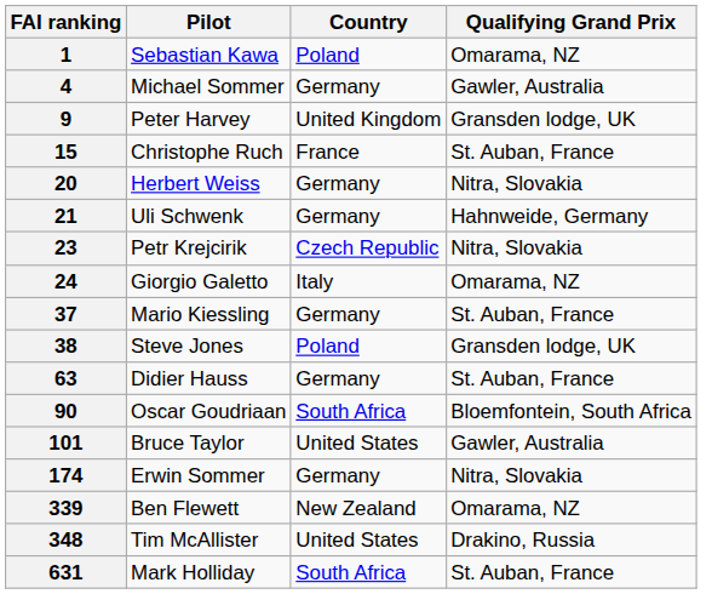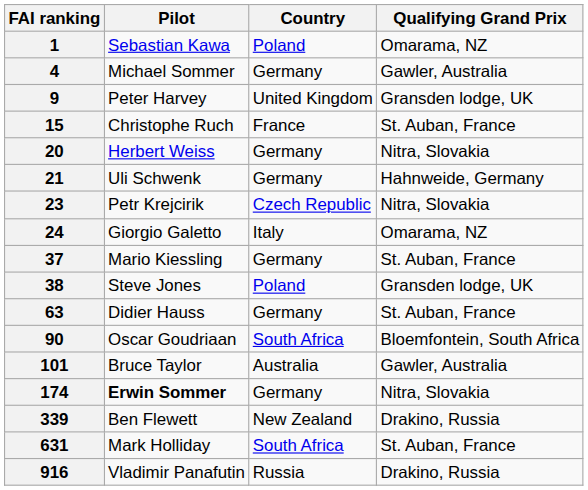 <table class="wikitable" style="font-size: 95%;">
 <tr>
 <th>FAI ranking</th>
 <th>Pilot</th>
 <th>Country</th>
 <th>Qualifying Grand Prix</th>
 </tr>
 <tr>
 <th>1</th>
 <td> <a href='#'>Sebastian Kawa</a></td>
 <td><a href='#'>Poland</a></td>
 <td>Omarama, NZ</td>
 </tr>
 <tr>
 <th>4</th>
 <td> Michael Sommer</td>
 <td>Germany</td>
 <td>Gawler, Australia</td>
 </tr>
 <tr>
 <th>9</th>
 <td> Peter Harvey</td>
 <td>United Kingdom</td>
 <td>Gransden lodge, UK</td>
 </tr>
 <tr>
 <th>15</th>
 <td> Christophe Ruch</td>
 <td>France</td>
 <td>St. Auban, France</td>
 </tr>
 <tr>
 <th>20</th>
 <td> <a href='#'>Herbert Weiss</a></td>
 <td>Germany</td>
 <td>Nitra, Slovakia</td>
 </tr>
 <tr>
 <th>21</th>
 <td> Uli Schwenk</td>
 <td>Germany</td>
 <td>Hahnweide, Germany</td>
 </tr>
 <tr>
 <th>23</th>
 <td> Petr Krejcirik</td>
 <td><a href='#'>Czech Republic</a></td>
 <td>Nitra, Slovakia</td>
 </tr>
 <tr>
 <th>24</th>
 <td> Giorgio Galetto</td>
 <td>Italy</td>
 <td>Omarama, NZ</td>
 </tr>
 <tr>
 <th>37</th>
 <td> Mario Kiessling</td>
 <td>Germany</td>
 <td>St. Auban, France</td>
 </tr>
 <tr>
 <th>38</th>
 <td> Steve Jones</td>
 <td><a href='#'>Poland</a></td>
 <td>Gransden lodge, UK</td>
 </tr>
 <tr>
 <th>63</th>
 <td> Didier Hauss</td>
 <td>Germany</td>
 <td>St. Auban, France</td>
 </tr>
 <tr>
 <th>90</th>
 <td> Oscar Goudriaan</td>
 <td><a href='#'>South Africa</a></td>
 <td>Bloemfontein, South Africa</td>
 </tr>
 <tr>
 <th>101</th>
 <td> Bruce Taylor</td>
-<td>United States</td>
+<td>Australia</td>
 <td>Gawler, Australia</td>
 </tr>
 <tr>
 <th>174</th>
-<td> Erwin Sommer</td>
+<td><strong> Erwin Sommer</strong></td>
 <td>Germany</td>
 <td>Nitra, Slovakia</td>
 </tr>
 <tr>
 <th>339</th>
 <td> Ben Flewett</td>
 <td>New Zealand</td>
-<td>Omarama, NZ</td>
-</tr>
-<tr>
-<th>348</th>
-<td> Tim McAllister</td>
-<td>United States</td>
 <td>Drakino, Russia</td>
 </tr>
 <tr>
 <th>631</th>
 <td> Mark Holliday</td>
 <td><a href='#'>South Africa</a></td>
 <td>St. Auban, France</td>
 </tr>
+<tr>
+<th>916</th>
+<td> Vladimir Panafutin</td>
+<td>Russia</td>
+<td>Drakino, Russia</td>
+</tr>
 </table>
